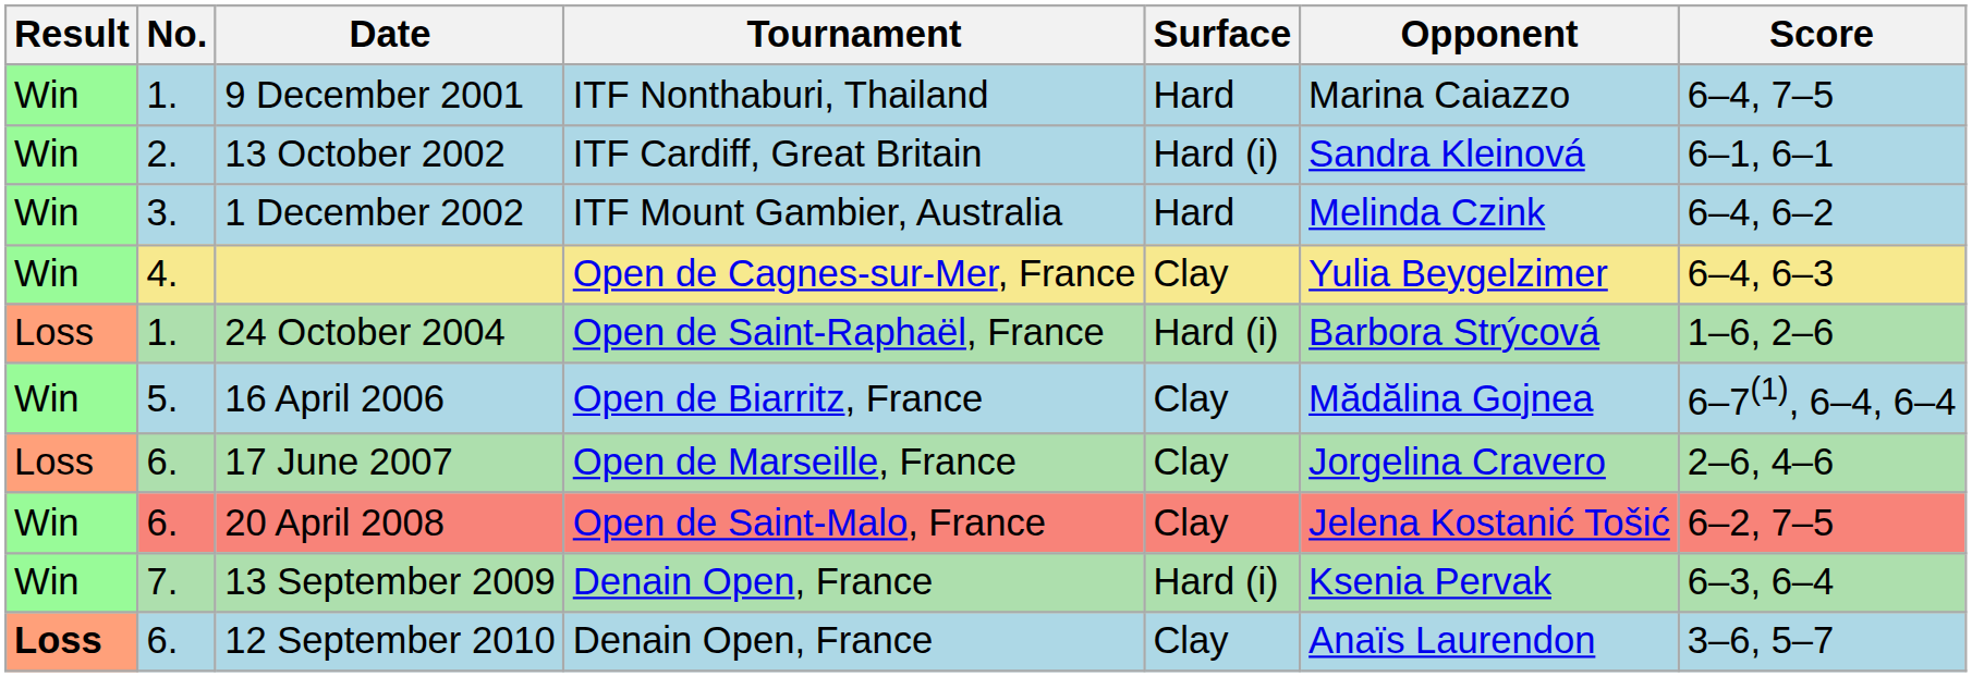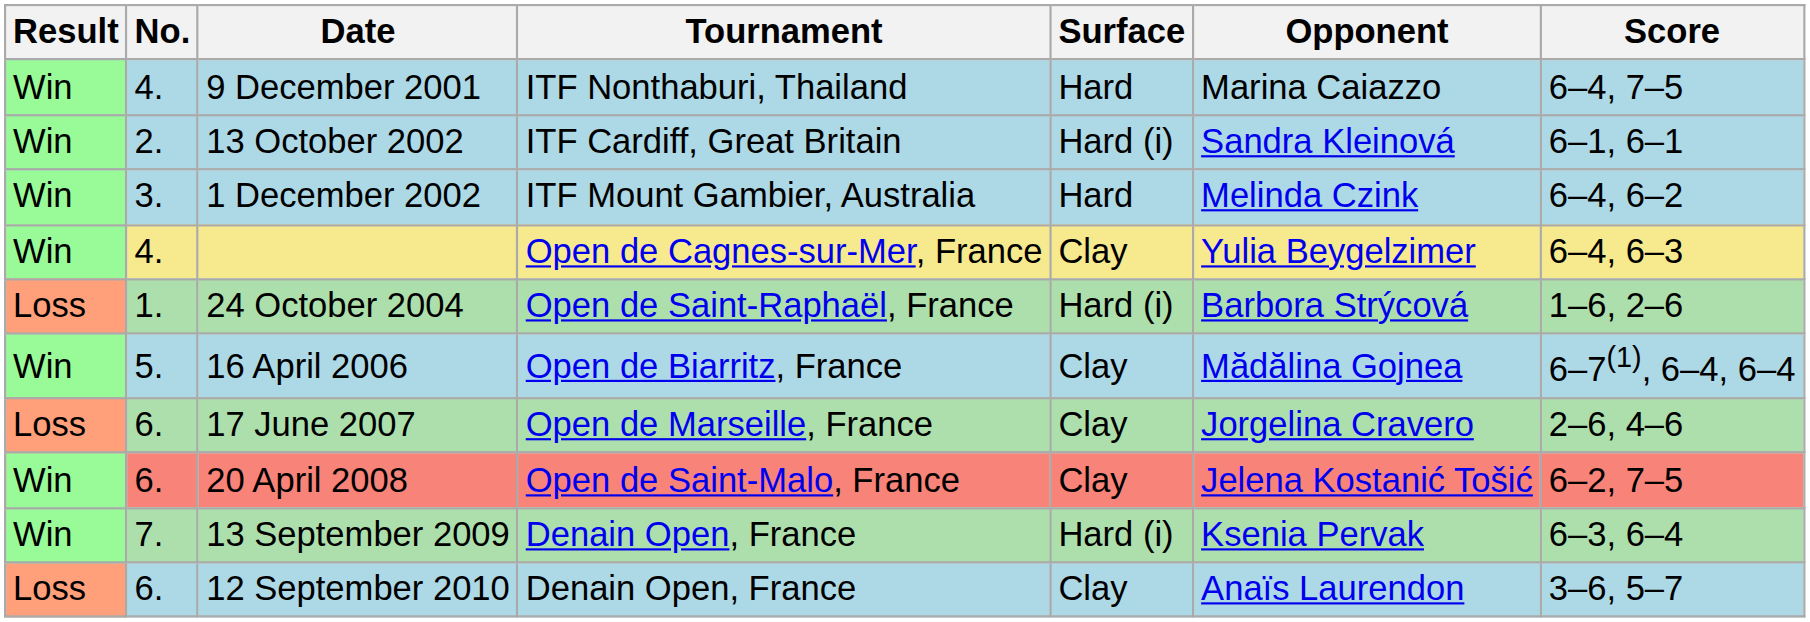 <table class="sortable wikitable">
 <tr>
 <th>Result</th>
 <th>No.</th>
 <th>Date</th>
 <th>Tournament</th>
 <th>Surface</th>
 <th>Opponent</th>
 <th class="unsortable">Score</th>
 </tr>
 <tr style="background:lightblue;">
 <td style="background:#98fb98;">Win</td>
-<td>1.</td>
+<td>4.</td>
 <td>9 December 2001</td>
 <td>ITF Nonthaburi, Thailand</td>
 <td>Hard</td>
 <td> Marina Caiazzo</td>
 <td>6–4, 7–5</td>
 </tr>
 <tr style="background:lightblue;">
 <td style="background:#98fb98;">Win</td>
 <td>2.</td>
 <td>13 October 2002</td>
 <td>ITF Cardiff, Great Britain</td>
 <td>Hard (i)</td>
 <td> <a href='#'>Sandra Kleinová</a></td>
 <td>6–1, 6–1</td>
 </tr>
 <tr style="background:lightblue;">
 <td style="background:#98fb98;">Win</td>
 <td>3.</td>
 <td>1 December 2002</td>
 <td>ITF Mount Gambier, Australia</td>
 <td>Hard</td>
 <td> <a href='#'>Melinda Czink</a></td>
 <td>6–4, 6–2</td>
 </tr>
 <tr style="background:#f7e98e;">
 <td style="background:#98fb98;">Win</td>
 <td>4.</td>
 <td></td>
 <td><a href='#'>Open de Cagnes-sur-Mer</a>, France</td>
 <td>Clay</td>
 <td> <a href='#'>Yulia Beygelzimer</a></td>
 <td>6–4, 6–3</td>
 </tr>
 <tr style="background:#addfad;">
 <td style="background:#ffa07a;">Loss</td>
 <td>1.</td>
 <td>24 October 2004</td>
 <td><a href='#'>Open de Saint-Raphaël</a>, France</td>
 <td>Hard (i)</td>
 <td> <a href='#'>Barbora Strýcová</a></td>
 <td>1–6, 2–6</td>
 </tr>
 <tr style="background:lightblue;">
 <td style="background:#98fb98;">Win</td>
 <td>5.</td>
 <td>16 April 2006</td>
 <td><a href='#'>Open de Biarritz</a>, France</td>
 <td>Clay</td>
 <td> <a href='#'>Mădălina Gojnea</a></td>
 <td>6–7<sup>(1)</sup>, 6–4, 6–4</td>
 </tr>
 <tr style="background:#addfad;">
 <td style="background:#ffa07a;">Loss</td>
 <td>6.</td>
 <td>17 June 2007</td>
 <td><a href='#'>Open de Marseille</a>, France</td>
 <td>Clay</td>
 <td> <a href='#'>Jorgelina Cravero</a></td>
 <td>2–6, 4–6</td>
 </tr>
 <tr style="background:#f88379;">
 <td style="background:#98fb98;">Win</td>
 <td>6.</td>
 <td>20 April 2008</td>
 <td><a href='#'>Open de Saint-Malo</a>, France</td>
 <td>Clay</td>
 <td> <a href='#'>Jelena Kostanić Tošić</a></td>
 <td>6–2, 7–5</td>
 </tr>
 <tr style="background:#addfad;">
 <td style="background:#98fb98;">Win</td>
 <td>7.</td>
 <td>13 September 2009</td>
 <td><a href='#'>Denain Open</a>, France</td>
 <td>Hard (i)</td>
 <td> <a href='#'>Ksenia Pervak</a></td>
 <td>6–3, 6–4</td>
 </tr>
 <tr style="background:lightblue;">
-<td style="background:#ffa07a;"><strong>Loss</strong></td>
+<td style="background:#ffa07a;">Loss</td>
 <td>6.</td>
 <td>12 September 2010</td>
 <td>Denain Open, France</td>
 <td>Clay</td>
 <td> <a href='#'>Anaïs Laurendon</a></td>
 <td>3–6, 5–7</td>
 </tr>
 </table>
